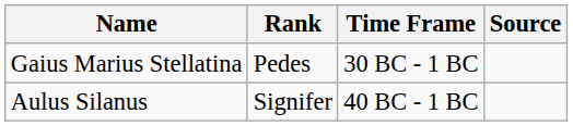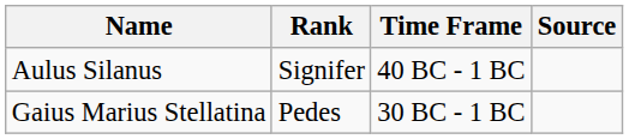 <table class="wikitable">
 <tr>
 <th>Name</th>
 <th>Rank</th>
 <th>Time Frame</th>
 <th>Source</th>
 </tr>
 <tr>
+<td>Aulus Silanus</td>
+<td>Signifer</td>
+<td>40 BC - 1 BC</td>
+<td>  <em></em></td>
+</tr>
+<tr>
 <td>Gaius Marius Stellatina</td>
 <td>Pedes</td>
 <td>30 BC - 1 BC</td>
 <td>  <em></em></td>
 </tr>
-<tr>
-<td>Aulus Silanus</td>
-<td>Signifer</td>
-<td>40 BC - 1 BC</td>
-<td>  <em></em></td>
-</tr>
 </table>
